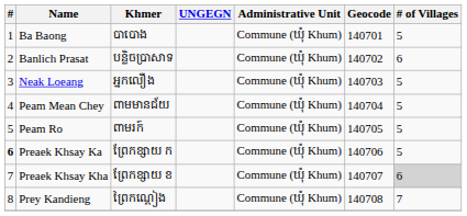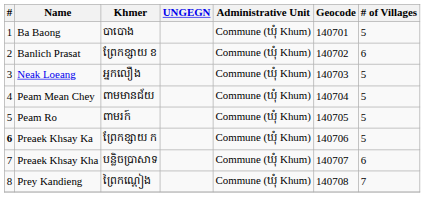 <table class="wikitable sortable">
 <tr>
 <th>#</th>
 <th>Name</th>
 <th>Khmer</th>
 <th><a href='#'>UNGEGN</a></th>
 <th>Administrative Unit</th>
 <th>Geocode</th>
 <th># of Villages</th>
 </tr>
 <tr>
 <td>1</td>
 <td>Ba Baong</td>
 <td>បាបោង</td>
 <td></td>
 <td>Commune (ឃុំ Khum)</td>
 <td>140701</td>
 <td>5</td>
 </tr>
 <tr>
 <td>2</td>
 <td>Banlich Prasat</td>
-<td>បន្លិចប្រាសាទ</td>
+<td>ព្រែកខ្សាយ ខ</td>
 <td></td>
 <td>Commune (ឃុំ Khum)</td>
 <td>140702</td>
 <td>6</td>
 </tr>
 <tr>
 <td>3</td>
 <td><a href='#'>Neak Loeang</a></td>
 <td>អ្នកលឿង</td>
 <td></td>
 <td>Commune (ឃុំ Khum)</td>
 <td>140703</td>
 <td>5</td>
 </tr>
 <tr>
 <td>4</td>
 <td>Peam Mean Chey</td>
 <td>ពាមមានជ័យ</td>
 <td></td>
 <td>Commune (ឃុំ Khum)</td>
 <td>140704</td>
 <td>5</td>
 </tr>
 <tr>
 <td>5</td>
 <td>Peam Ro</td>
 <td>ពាមរក៍</td>
 <td></td>
 <td>Commune (ឃុំ Khum)</td>
 <td>140705</td>
 <td>5</td>
 </tr>
 <tr>
 <td><strong>6</strong></td>
 <td>Preaek Khsay Ka</td>
 <td>ព្រែកខ្សាយ ក</td>
 <td></td>
 <td>Commune (ឃុំ Khum)</td>
 <td>140706</td>
 <td>5</td>
 </tr>
 <tr>
 <td>7</td>
 <td>Preaek Khsay Kha</td>
-<td>ព្រែកខ្សាយ ខ</td>
+<td>បន្លិចប្រាសាទ</td>
 <td></td>
 <td>Commune (ឃុំ Khum)</td>
 <td>140707</td>
-<td style="background: lightgrey;">6</td>
+<td>6</td>
 </tr>
 <tr>
 <td>8</td>
 <td>Prey Kandieng</td>
 <td>ព្រៃកណ្ដៀង</td>
 <td></td>
 <td>Commune (ឃុំ Khum)</td>
 <td>140708</td>
 <td>7</td>
 </tr>
 <tr>
 </tr>
 </table>
